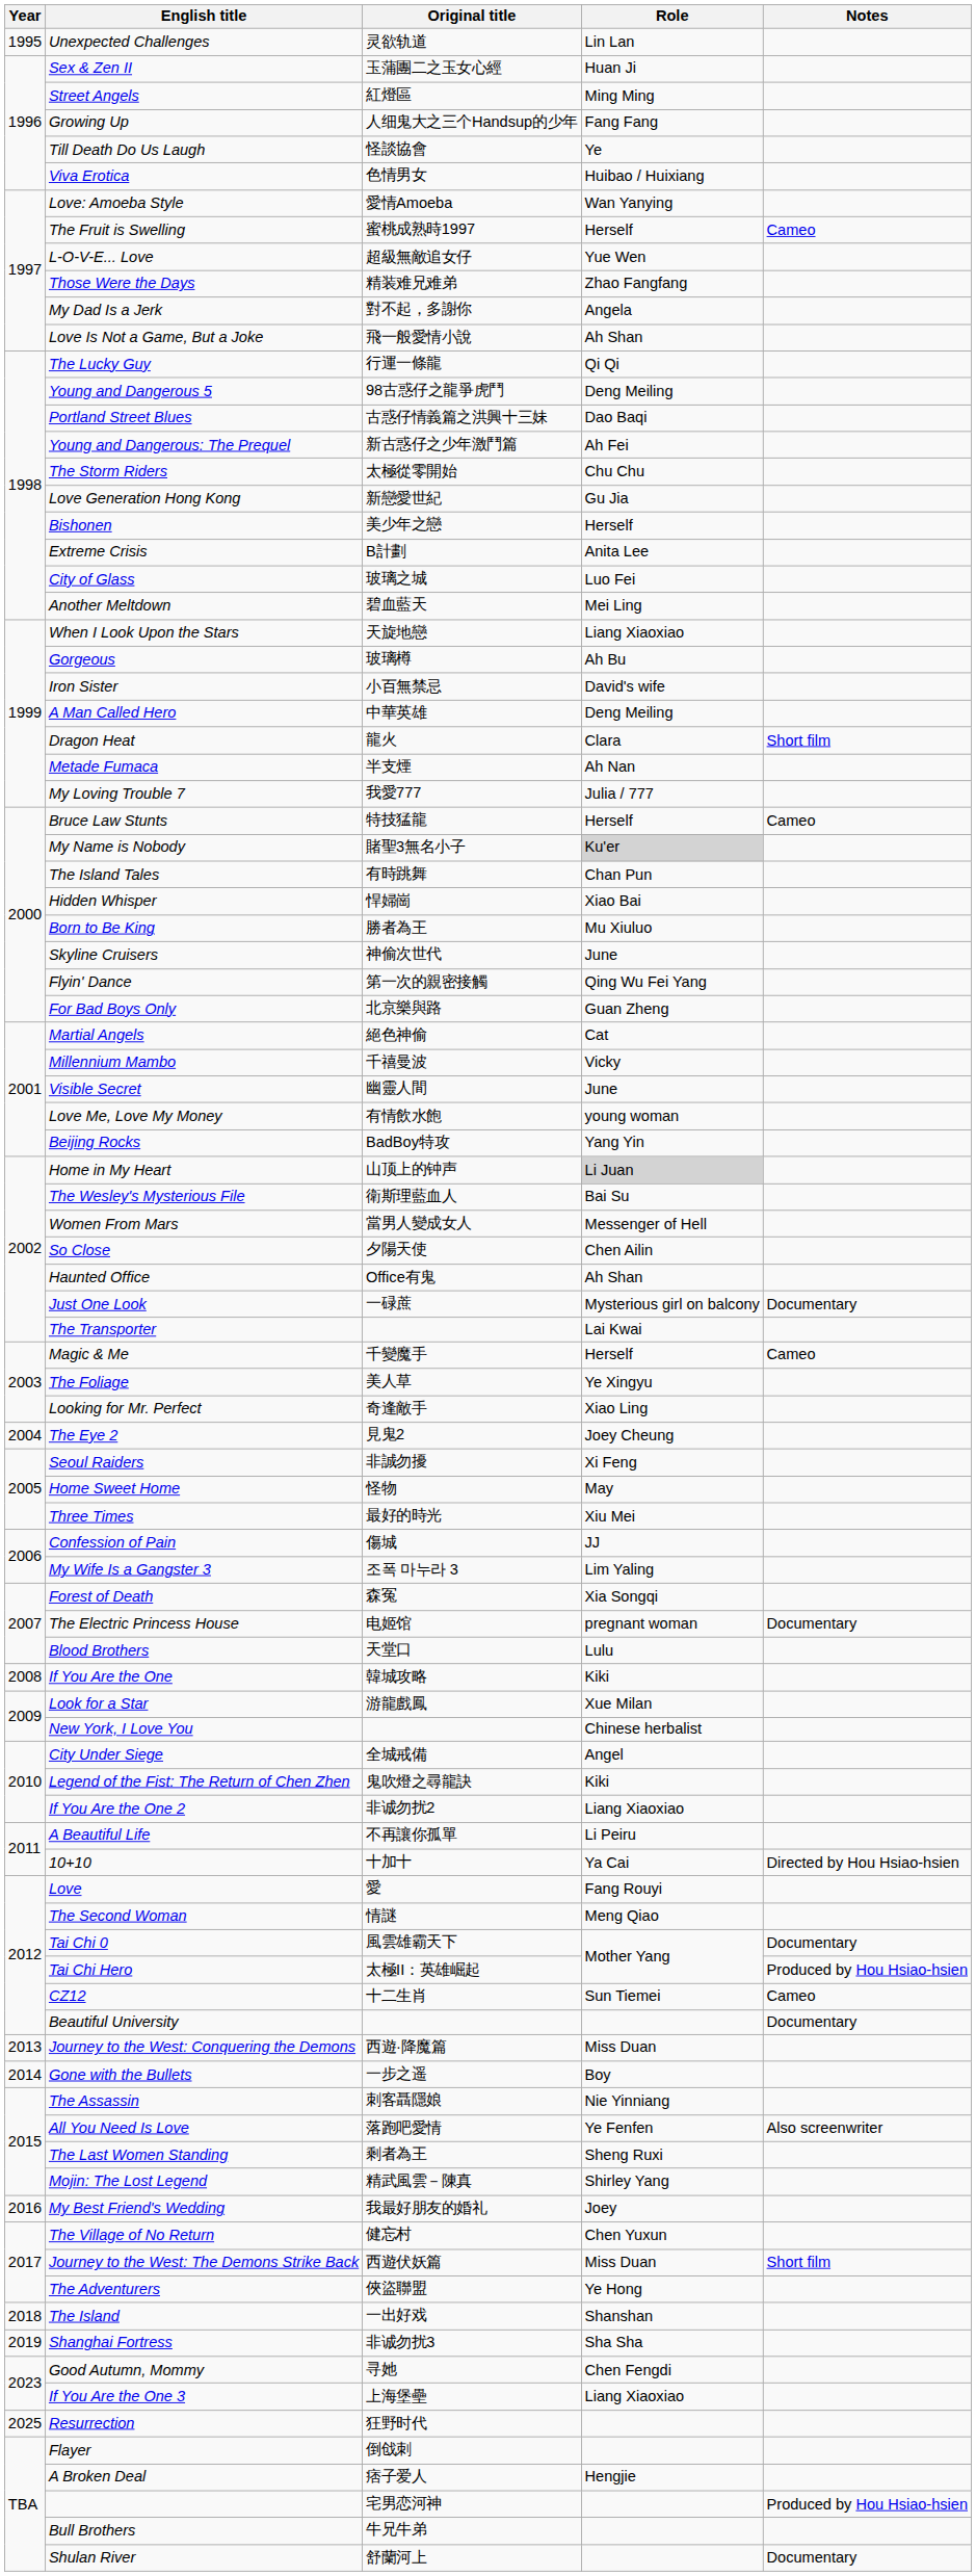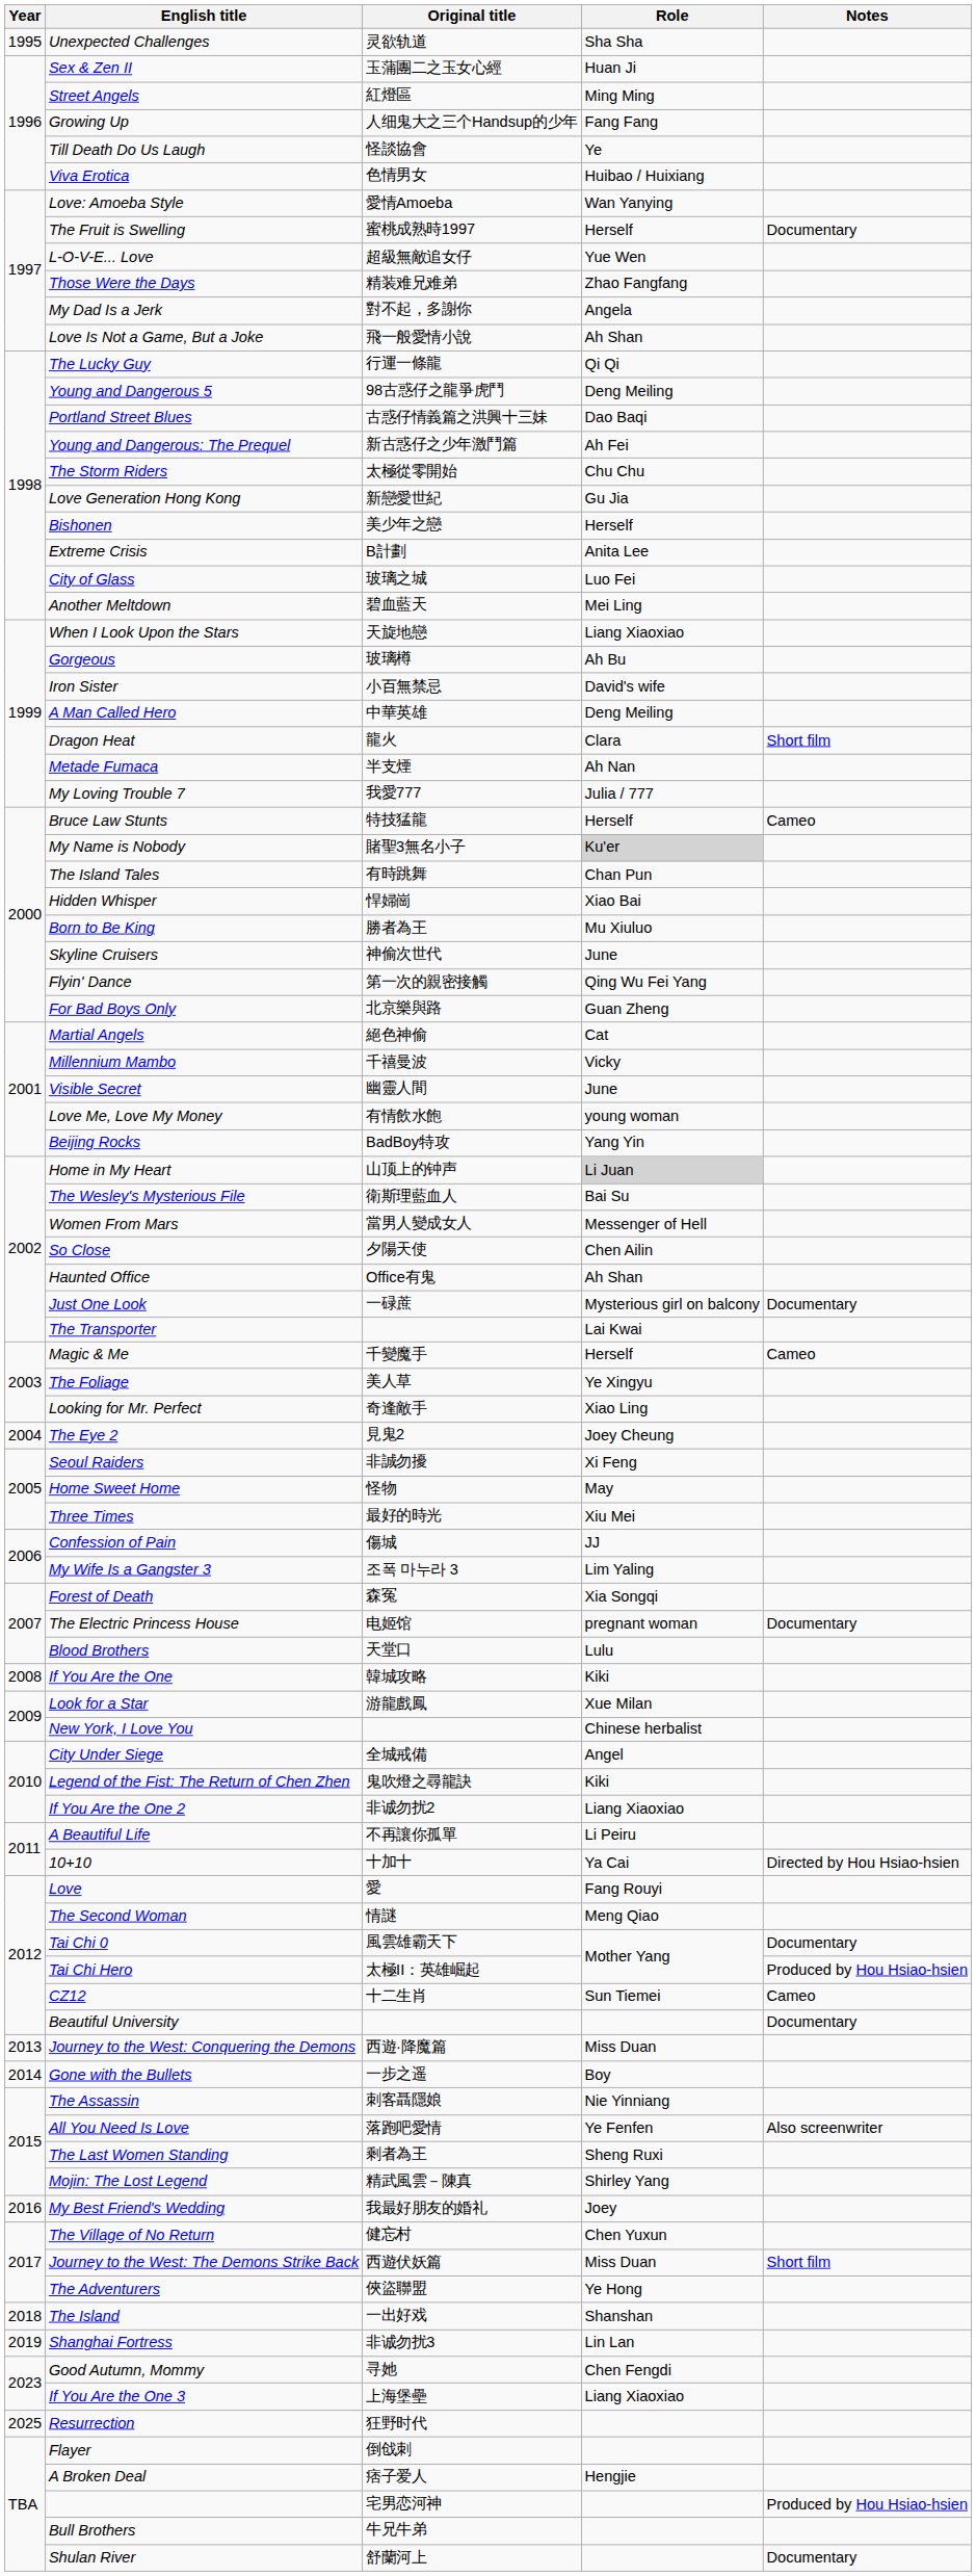 <table class="wikitable sortable">
 <tr>
 <th>Year</th>
 <th>English title</th>
 <th>Original title</th>
 <th>Role</th>
 <th class="unsortable">Notes</th>
 </tr>
 <tr>
 <td>1995</td>
 <td><em>Unexpected Challenges</em></td>
 <td>灵欲轨道</td>
-<td>Lin Lan</td>
+<td>Sha Sha</td>
 <td></td>
 </tr>
 <tr>
 <td rowspan=5>1996</td>
 <td><em><a href='#'>Sex & Zen II</a></em></td>
 <td>玉蒲團二之玉女心經</td>
 <td>Huan Ji</td>
 <td></td>
 </tr>
 <tr>
 <td><em><a href='#'>Street Angels</a></em></td>
 <td>紅燈區</td>
 <td>Ming Ming</td>
 <td></td>
 </tr>
 <tr>
 <td><em>Growing Up</em></td>
 <td>人细鬼大之三个Handsup的少年</td>
 <td>Fang Fang</td>
 <td></td>
 </tr>
 <tr>
 <td><em>Till Death Do Us Laugh</em></td>
 <td>怪談協會</td>
 <td>Ye</td>
 <td></td>
 </tr>
 <tr>
 <td><em><a href='#'>Viva Erotica</a></em></td>
 <td>色情男女</td>
 <td>Huibao / Huixiang</td>
 <td></td>
 </tr>
 <tr>
 <td rowspan=6>1997</td>
 <td><em>Love: Amoeba Style</em></td>
 <td>愛情Amoeba</td>
 <td>Wan Yanying</td>
 <td></td>
 </tr>
 <tr>
 <td><em>The Fruit is Swelling</em></td>
 <td>蜜桃成熟時1997</td>
 <td>Herself</td>
-<td><a href='#'>Cameo</a></td>
+<td>Documentary</td>
 </tr>
 <tr>
 <td><em>L-O-V-E... Love</em></td>
 <td>超級無敵追女仔</td>
 <td>Yue Wen</td>
 <td></td>
 </tr>
 <tr>
 <td><em><a href='#'>Those Were the Days</a></em></td>
 <td>精装难兄难弟</td>
 <td>Zhao Fangfang</td>
 <td></td>
 </tr>
 <tr>
 <td><em>My Dad Is a Jerk</em></td>
 <td>對不起，多謝你</td>
 <td>Angela</td>
 <td></td>
 </tr>
 <tr>
 <td><em>Love Is Not a Game, But a Joke</em></td>
 <td>飛一般愛情小說</td>
 <td>Ah Shan</td>
 <td></td>
 </tr>
 <tr>
 <td rowspan=10>1998</td>
 <td><em><a href='#'>The Lucky Guy</a></em></td>
 <td>行運一條龍</td>
 <td>Qi Qi</td>
 <td></td>
 </tr>
 <tr>
 <td><em><a href='#'>Young and Dangerous 5</a></em></td>
 <td>98古惑仔之龍爭虎鬥</td>
 <td>Deng Meiling</td>
 <td></td>
 </tr>
 <tr>
 <td><em><a href='#'>Portland Street Blues</a></em></td>
 <td>古惑仔情義篇之洪興十三妹</td>
 <td>Dao Baqi</td>
 <td></td>
 </tr>
 <tr>
 <td><em><a href='#'>Young and Dangerous: The Prequel</a></em></td>
 <td>新古惑仔之少年激鬥篇</td>
 <td>Ah Fei</td>
 <td></td>
 </tr>
 <tr>
 <td><em><a href='#'>The Storm Riders</a></em></td>
 <td>太極從零開始</td>
 <td>Chu Chu</td>
 <td></td>
 </tr>
 <tr>
 <td><em>Love Generation Hong Kong</em></td>
 <td>新戀愛世紀</td>
 <td>Gu Jia</td>
 <td></td>
 </tr>
 <tr>
 <td><em><a href='#'>Bishonen</a></em></td>
 <td>美少年之戀</td>
 <td>Herself</td>
 <td></td>
 </tr>
 <tr>
 <td><em>Extreme Crisis</em></td>
 <td>B計劃</td>
 <td>Anita Lee</td>
 <td></td>
 </tr>
 <tr>
 <td><em><a href='#'>City of Glass</a></em></td>
 <td>玻璃之城</td>
 <td>Luo Fei</td>
 <td></td>
 </tr>
 <tr>
 <td><em>Another Meltdown</em></td>
 <td>碧血藍天</td>
 <td>Mei Ling</td>
 <td></td>
 </tr>
 <tr>
 <td rowspan=7>1999</td>
 <td><em>When I Look Upon the Stars</em></td>
 <td>天旋地戀</td>
 <td>Liang Xiaoxiao</td>
 <td></td>
 </tr>
 <tr>
 <td><em><a href='#'>Gorgeous</a></em></td>
 <td>玻璃樽</td>
 <td>Ah Bu</td>
 <td></td>
 </tr>
 <tr>
 <td><em>Iron Sister</em></td>
 <td>小百無禁忌</td>
 <td>David's wife</td>
 <td></td>
 </tr>
 <tr>
 <td><em><a href='#'>A Man Called Hero</a></em></td>
 <td>中華英雄</td>
 <td>Deng Meiling</td>
 <td></td>
 </tr>
 <tr>
 <td><em>Dragon Heat</em></td>
 <td>龍火</td>
 <td>Clara</td>
 <td><a href='#'>Short film</a></td>
 </tr>
 <tr>
 <td><em><a href='#'>Metade Fumaca</a></em></td>
 <td>半支煙</td>
 <td>Ah Nan</td>
 <td></td>
 </tr>
 <tr>
 <td><em>My Loving Trouble 7</em></td>
 <td>我愛777</td>
 <td>Julia / 777</td>
 <td></td>
 </tr>
 <tr>
 <td rowspan=8>2000</td>
 <td><em>Bruce Law Stunts</em></td>
 <td>特技猛龍</td>
 <td>Herself</td>
 <td>Cameo</td>
 </tr>
 <tr>
 <td><em>My Name is Nobody</em></td>
 <td>賭聖3無名小子</td>
 <td style="background: lightgrey;">Ku'er</td>
 <td></td>
 </tr>
 <tr>
 <td><em>The Island Tales</em></td>
 <td>有時跳舞</td>
 <td>Chan Pun</td>
 <td></td>
 </tr>
 <tr>
 <td><em>Hidden Whisper</em></td>
 <td>悍婦崗</td>
 <td>Xiao Bai</td>
 <td></td>
 </tr>
 <tr>
 <td><em><a href='#'>Born to Be King</a></em></td>
 <td>勝者為王</td>
 <td>Mu Xiuluo</td>
 <td></td>
 </tr>
 <tr>
 <td><em>Skyline Cruisers</em></td>
 <td>神偷次世代</td>
 <td>June</td>
 <td></td>
 </tr>
 <tr>
 <td><em>Flyin' Dance</em></td>
 <td>第一次的親密接觸</td>
 <td>Qing Wu Fei Yang</td>
 <td></td>
 </tr>
 <tr>
 <td><em><a href='#'>For Bad Boys Only</a></em></td>
 <td>北京樂與路</td>
 <td>Guan Zheng</td>
 <td></td>
 </tr>
 <tr>
 <td rowspan=5>2001</td>
 <td><em><a href='#'>Martial Angels</a></em></td>
 <td>絕色神偷</td>
 <td>Cat</td>
 <td></td>
 </tr>
 <tr>
 <td><em><a href='#'>Millennium Mambo</a></em></td>
 <td>千禧曼波</td>
 <td>Vicky</td>
 <td></td>
 </tr>
 <tr>
 <td><em><a href='#'>Visible Secret</a></em></td>
 <td>幽靈人間</td>
 <td>June</td>
 <td></td>
 </tr>
 <tr>
 <td><em>Love Me, Love My Money</em></td>
 <td>有情飲水飽</td>
 <td>young woman</td>
 <td></td>
 </tr>
 <tr>
 <td><em><a href='#'>Beijing Rocks</a></em></td>
 <td>BadBoy特攻</td>
 <td>Yang Yin</td>
 <td></td>
 </tr>
 <tr>
 <td rowspan=7>2002</td>
 <td><em>Home in My Heart</em></td>
 <td>山顶上的钟声</td>
 <td style="background: lightgrey;">Li Juan</td>
 <td></td>
 </tr>
 <tr>
 <td><em><a href='#'>The Wesley's Mysterious File</a></em></td>
 <td>衛斯理藍血人</td>
 <td>Bai Su</td>
 <td></td>
 </tr>
 <tr>
 <td><em>Women From Mars</em></td>
 <td>當男人變成女人</td>
 <td>Messenger of Hell</td>
 <td></td>
 </tr>
 <tr>
 <td><em><a href='#'>So Close</a></em></td>
 <td>夕陽天使</td>
 <td>Chen Ailin</td>
 <td></td>
 </tr>
 <tr>
 <td><em>Haunted Office</em></td>
 <td>Office有鬼</td>
 <td>Ah Shan</td>
 <td></td>
 </tr>
 <tr>
 <td><em><a href='#'>Just One Look</a></em></td>
 <td>一碌蔗</td>
 <td>Mysterious girl on balcony</td>
 <td>Documentary</td>
 </tr>
 <tr>
 <td><em><a href='#'>The Transporter</a></em></td>
 <td></td>
 <td>Lai Kwai</td>
 <td></td>
 </tr>
 <tr>
 <td rowspan=3>2003</td>
 <td><em>Magic & Me</em></td>
 <td>千變魔手</td>
 <td>Herself</td>
 <td>Cameo</td>
 </tr>
 <tr>
 <td><em><a href='#'>The Foliage</a></em></td>
 <td>美人草</td>
 <td>Ye Xingyu</td>
 <td></td>
 </tr>
 <tr>
 <td><em>Looking for Mr. Perfect</em></td>
 <td>奇逢敵手</td>
 <td>Xiao Ling</td>
 <td></td>
 </tr>
 <tr>
 <td>2004</td>
 <td><em><a href='#'>The Eye 2</a></em></td>
 <td>見鬼2</td>
 <td>Joey Cheung</td>
 <td></td>
 </tr>
 <tr>
 <td rowspan=3>2005</td>
 <td><em><a href='#'>Seoul Raiders</a></em></td>
 <td>非誠勿擾</td>
 <td>Xi Feng</td>
 <td></td>
 </tr>
 <tr>
 <td><em><a href='#'>Home Sweet Home</a></em></td>
 <td>怪物</td>
 <td>May</td>
 <td></td>
 </tr>
 <tr>
 <td><em><a href='#'>Three Times</a></em></td>
 <td>最好的時光</td>
 <td>Xiu Mei</td>
 <td></td>
 </tr>
 <tr>
 <td rowspan=2>2006</td>
 <td><em><a href='#'>Confession of Pain</a></em></td>
 <td>傷城</td>
 <td>JJ</td>
 <td></td>
 </tr>
 <tr>
 <td><em><a href='#'>My Wife Is a Gangster 3</a></em></td>
 <td>조폭 마누라 3</td>
 <td>Lim Yaling</td>
 <td></td>
 </tr>
 <tr>
 <td rowspan=3>2007</td>
 <td><em><a href='#'>Forest of Death</a></em></td>
 <td>森冤</td>
 <td>Xia Songqi</td>
 <td></td>
 </tr>
 <tr>
 <td><em>The Electric Princess House</em></td>
 <td>电姬馆</td>
 <td>pregnant woman</td>
 <td>Documentary</td>
 </tr>
 <tr>
 <td><em><a href='#'>Blood Brothers</a></em></td>
 <td>天堂口</td>
 <td>Lulu</td>
 <td></td>
 </tr>
 <tr>
 <td>2008</td>
 <td><em><a href='#'>If You Are the One</a></em></td>
 <td>韓城攻略</td>
 <td>Kiki</td>
 <td></td>
 </tr>
 <tr>
 <td rowspan=2>2009</td>
 <td><em><a href='#'>Look for a Star</a></em></td>
 <td>游龍戲鳳</td>
 <td>Xue Milan</td>
 <td></td>
 </tr>
 <tr>
 <td><em><a href='#'>New York, I Love You</a></em></td>
 <td></td>
 <td>Chinese herbalist</td>
 <td></td>
 </tr>
 <tr>
 <td rowspan=3>2010</td>
 <td><em><a href='#'>City Under Siege</a></em></td>
 <td>全城戒備</td>
 <td>Angel</td>
 <td></td>
 </tr>
 <tr>
 <td><em><a href='#'>Legend of the Fist: The Return of Chen Zhen</a></em></td>
 <td>鬼吹燈之尋龍訣</td>
 <td>Kiki</td>
 <td></td>
 </tr>
 <tr>
 <td><em><a href='#'>If You Are the One 2</a></em></td>
 <td>非诚勿扰2</td>
 <td>Liang Xiaoxiao</td>
 <td></td>
 </tr>
 <tr>
 <td rowspan=2>2011</td>
 <td><em><a href='#'>A Beautiful Life</a></em></td>
 <td>不再讓你孤單</td>
 <td>Li Peiru</td>
 <td></td>
 </tr>
 <tr>
 <td><em>10+10</em></td>
 <td>十加十</td>
 <td>Ya Cai</td>
 <td>Directed by Hou Hsiao-hsien</td>
 </tr>
 <tr>
 <td rowspan=6>2012</td>
 <td><em><a href='#'>Love</a></em></td>
 <td>愛</td>
 <td>Fang Rouyi</td>
 <td></td>
 </tr>
 <tr>
 <td><em><a href='#'>The Second Woman</a></em></td>
 <td>情謎</td>
 <td>Meng Qiao</td>
 <td></td>
 </tr>
 <tr>
 <td><em><a href='#'>Tai Chi 0</a></em></td>
 <td>風雲雄霸天下</td>
 <td rowspan="2">Mother Yang</td>
 <td>Documentary</td>
 </tr>
 <tr>
 <td><em><a href='#'>Tai Chi Hero</a></em></td>
 <td>太極II：英雄崛起</td>
 <td>Produced by <a href='#'>Hou Hsiao-hsien</a></td>
 </tr>
 <tr>
 <td><em><a href='#'>CZ12</a></em></td>
 <td>十二生肖</td>
 <td>Sun Tiemei</td>
 <td>Cameo</td>
 </tr>
 <tr>
 <td><em>Beautiful University</em></td>
 <td></td>
 <td></td>
 <td>Documentary</td>
 </tr>
 <tr>
 <td>2013</td>
 <td><em><a href='#'>Journey to the West: Conquering the Demons</a></em></td>
 <td>西遊·降魔篇</td>
 <td>Miss Duan</td>
 <td></td>
 </tr>
 <tr>
 <td>2014</td>
 <td><em><a href='#'>Gone with the Bullets</a></em></td>
 <td>一步之遥</td>
 <td>Boy</td>
 <td></td>
 </tr>
 <tr>
 <td rowspan=4>2015</td>
 <td><em><a href='#'>The Assassin</a></em></td>
 <td>刺客聶隱娘</td>
 <td>Nie Yinniang</td>
 <td></td>
 </tr>
 <tr>
 <td><em><a href='#'>All You Need Is Love</a></em></td>
 <td>落跑吧愛情</td>
 <td>Ye Fenfen</td>
 <td>Also screenwriter</td>
 </tr>
 <tr>
 <td><em><a href='#'>The Last Women Standing</a></em></td>
 <td>剩者為王</td>
 <td>Sheng Ruxi</td>
 <td></td>
 </tr>
 <tr>
 <td><em><a href='#'>Mojin: The Lost Legend</a></em></td>
 <td>精武風雲－陳真</td>
 <td>Shirley Yang</td>
 <td></td>
 </tr>
 <tr>
 <td>2016</td>
 <td><em><a href='#'>My Best Friend's Wedding</a></em></td>
 <td>我最好朋友的婚礼</td>
 <td>Joey</td>
 <td></td>
 </tr>
 <tr>
 <td rowspan=3>2017</td>
 <td><em><a href='#'>The Village of No Return</a></em></td>
 <td>健忘村</td>
 <td>Chen Yuxun</td>
 <td></td>
 </tr>
 <tr>
 <td><em><a href='#'>Journey to the West: The Demons Strike Back</a></em></td>
 <td>西遊伏妖篇</td>
 <td>Miss Duan</td>
 <td><a href='#'>Short film</a></td>
 </tr>
 <tr>
 <td><em><a href='#'>The Adventurers</a></em></td>
 <td>俠盜聯盟</td>
 <td>Ye Hong</td>
 <td></td>
 </tr>
 <tr>
 <td>2018</td>
 <td><em><a href='#'>The Island</a></em></td>
 <td>一出好戏</td>
 <td>Shanshan</td>
 <td></td>
 </tr>
 <tr>
 <td>2019</td>
 <td><em><a href='#'>Shanghai Fortress</a></em></td>
 <td>非诚勿扰3</td>
-<td>Sha Sha</td>
+<td>Lin Lan</td>
 <td></td>
 </tr>
 <tr>
 <td rowspan="2">2023</td>
 <td><em>Good Autumn, Mommy</em></td>
 <td>寻她</td>
 <td>Chen Fengdi</td>
 <td></td>
 </tr>
 <tr>
 <td><em><a href='#'>If You Are the One 3</a></em></td>
 <td>上海堡壘</td>
 <td>Liang Xiaoxiao</td>
 <td></td>
 </tr>
 <tr>
 <td>2025</td>
 <td><em><a href='#'>Resurrection</a></em></td>
 <td>狂野时代</td>
 <td></td>
 <td></td>
 </tr>
 <tr>
 <td rowspan=5>TBA</td>
 <td><em>Flayer</em></td>
 <td>倒戗刺</td>
 <td></td>
 <td></td>
 </tr>
 <tr>
 <td><em>A Broken Deal</em></td>
 <td>痞子爱人</td>
 <td>Hengjie</td>
 <td></td>
 </tr>
 <tr>
 <td><em> </em></td>
 <td>宅男恋河神</td>
 <td></td>
 <td>Produced by <a href='#'>Hou Hsiao-hsien</a></td>
 </tr>
 <tr>
 <td><em>Bull Brothers</em></td>
 <td>牛兄牛弟</td>
 <td></td>
 <td></td>
 </tr>
 <tr>
 <td><em>Shulan River</em></td>
 <td>舒蘭河上</td>
 <td></td>
 <td>Documentary</td>
 </tr>
 </table>
